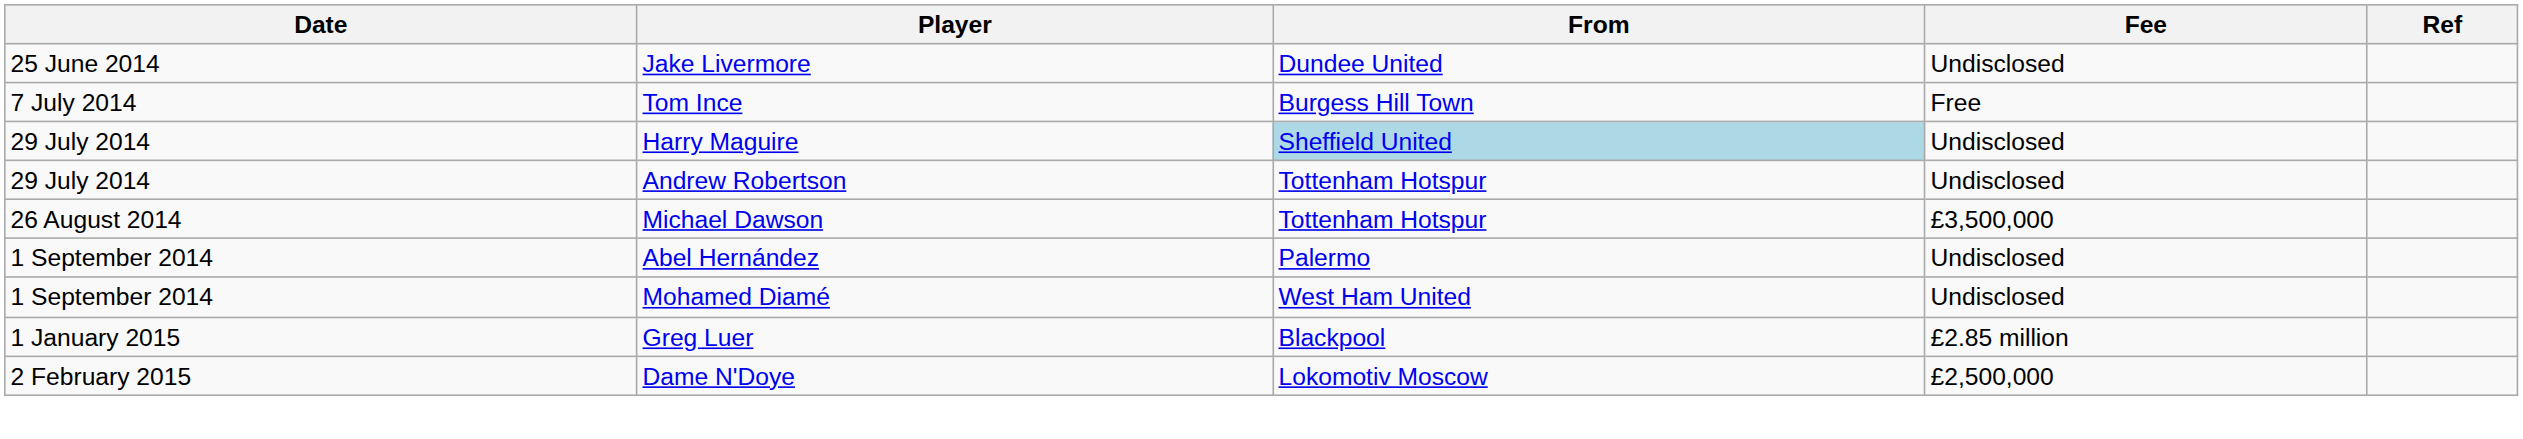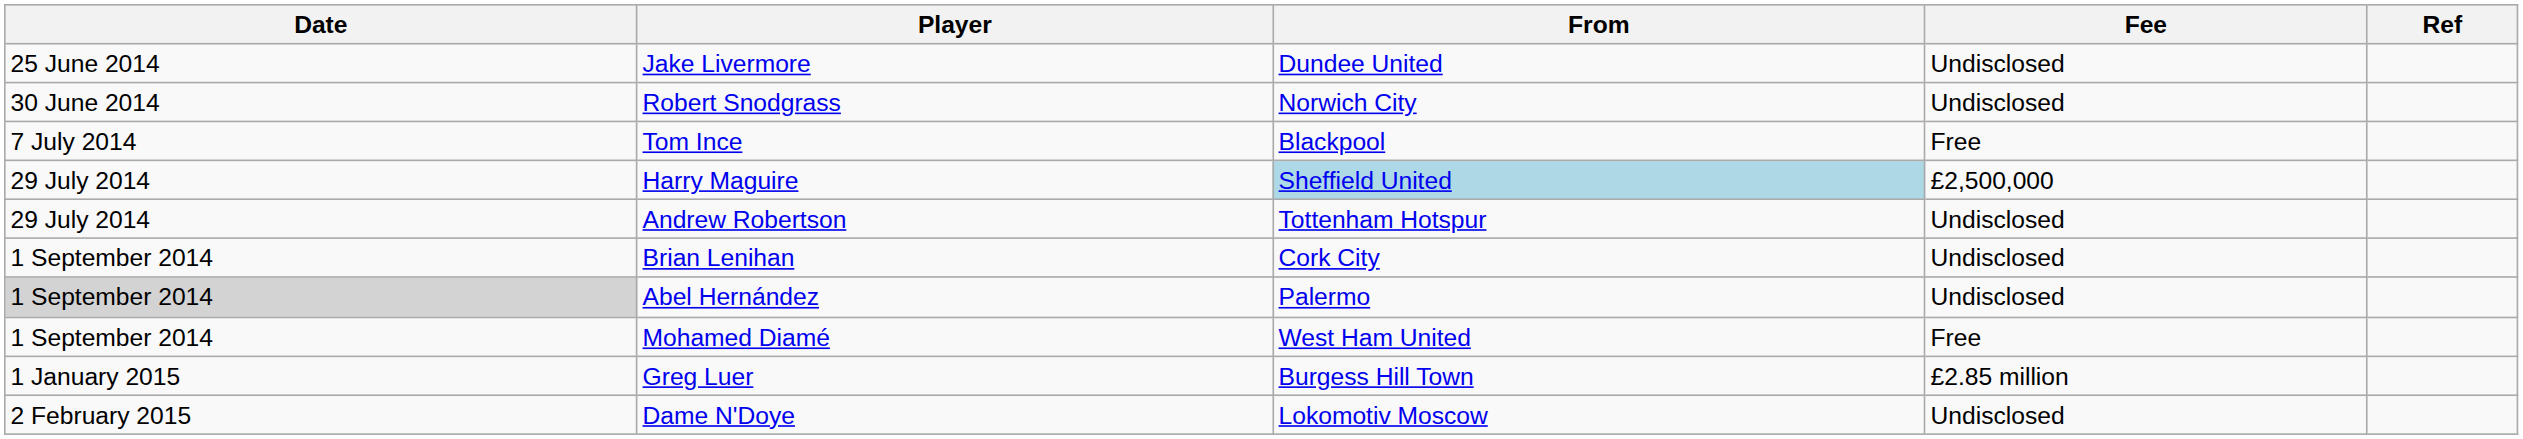 <table class="wikitable" style="text-align:center; font-size:95%;width:98%; text-align:left">
 <tr>
 <th>Date</th>
 <th>Player</th>
 <th>From</th>
 <th>Fee</th>
 <th>Ref</th>
 </tr>
 <tr>
 <td>25 June 2014</td>
 <td> <a href='#'>Jake Livermore</a></td>
 <td> <a href='#'>Dundee United</a></td>
 <td>Undisclosed</td>
 <td></td>
 </tr>
 <tr>
+<td>30 June 2014</td>
+<td> <a href='#'>Robert Snodgrass</a></td>
+<td> <a href='#'>Norwich City</a></td>
+<td>Undisclosed</td>
+<td></td>
+</tr>
+<tr>
 <td>7 July 2014</td>
 <td> <a href='#'>Tom Ince</a></td>
-<td> <a href='#'>Burgess Hill Town</a></td>
+<td> <a href='#'>Blackpool</a></td>
 <td>Free</td>
 <td></td>
 </tr>
 <tr>
 <td>29 July 2014</td>
 <td> <a href='#'>Harry Maguire</a></td>
 <td style="background: lightblue;"> <a href='#'>Sheffield United</a></td>
-<td>Undisclosed</td>
+<td>£2,500,000</td>
 <td></td>
 </tr>
 <tr>
 <td>29 July 2014</td>
 <td> <a href='#'>Andrew Robertson</a></td>
 <td> <a href='#'>Tottenham Hotspur</a></td>
 <td>Undisclosed</td>
 <td></td>
 </tr>
 <tr>
-<td>26 August 2014</td>
-<td> <a href='#'>Michael Dawson</a></td>
-<td> <a href='#'>Tottenham Hotspur</a></td>
-<td>£3,500,000</td>
+<td>1 September 2014</td>
+<td> <a href='#'>Brian Lenihan</a></td>
+<td> <a href='#'>Cork City</a></td>
+<td>Undisclosed</td>
 <td></td>
 </tr>
 <tr>
-<td>1 September 2014</td>
+<td style="background: lightgrey;">1 September 2014</td>
 <td> <a href='#'>Abel Hernández</a></td>
 <td> <a href='#'>Palermo</a></td>
 <td>Undisclosed</td>
 <td></td>
 </tr>
 <tr>
 <td>1 September 2014</td>
 <td> <a href='#'>Mohamed Diamé</a></td>
 <td> <a href='#'>West Ham United</a></td>
-<td>Undisclosed</td>
+<td>Free</td>
 <td></td>
 </tr>
 <tr>
 <td>1 January 2015</td>
 <td> <a href='#'>Greg Luer</a></td>
-<td> <a href='#'>Blackpool</a></td>
+<td> <a href='#'>Burgess Hill Town</a></td>
 <td>£2.85 million</td>
 <td></td>
 </tr>
 <tr>
 <td>2 February 2015</td>
 <td> <a href='#'>Dame N'Doye</a></td>
 <td> <a href='#'>Lokomotiv Moscow</a></td>
-<td>£2,500,000</td>
+<td>Undisclosed</td>
 <td></td>
 </tr>
 </table>
